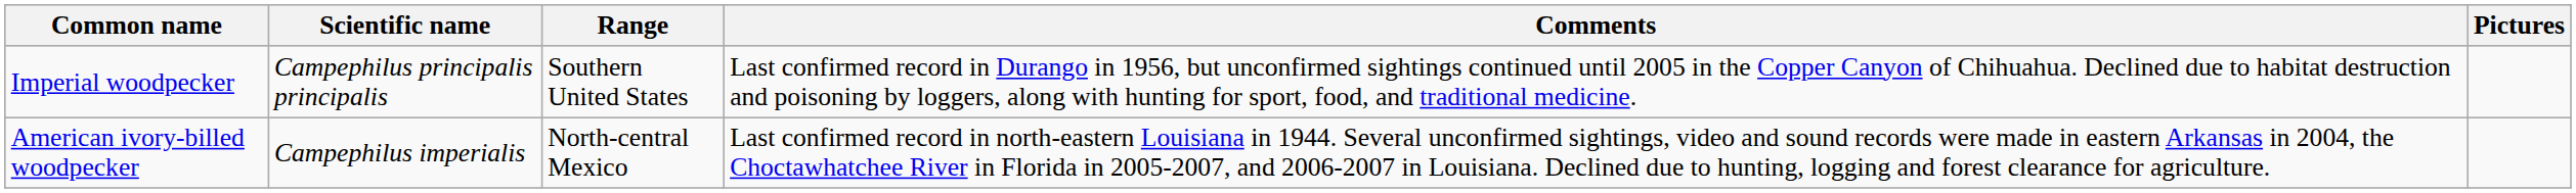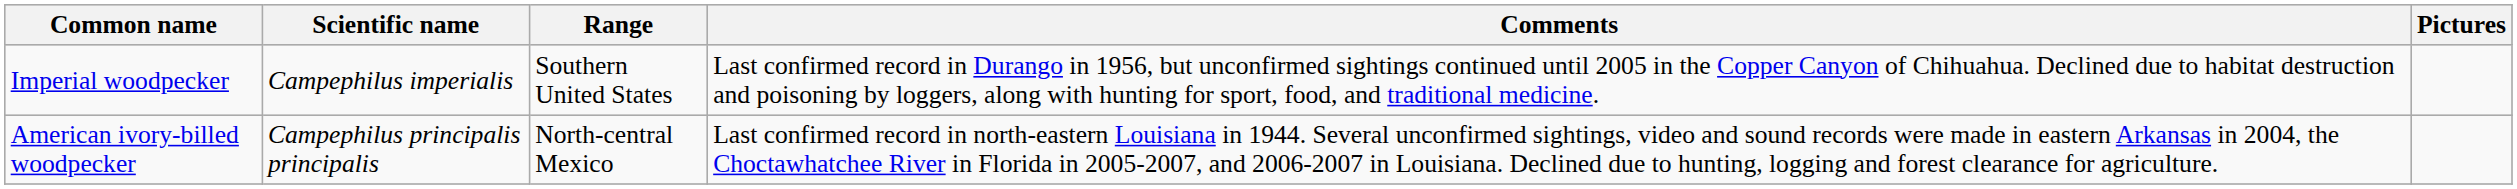 <table class="wikitable sortable">
 <tr>
 <th>Common name</th>
 <th>Scientific name</th>
 <th>Range</th>
 <th class="unsortable">Comments</th>
 <th>Pictures</th>
 </tr>
 <tr>
 <td><a href='#'>Imperial woodpecker</a></td>
-<td><em>Campephilus principalis principalis</em></td>
+<td><em>Campephilus imperialis</em></td>
 <td>Southern United States</td>
 <td>Last confirmed record in <a href='#'>Durango</a> in 1956, but unconfirmed sightings continued until 2005 in the <a href='#'>Copper Canyon</a> of Chihuahua. Declined due to habitat destruction and poisoning by loggers, along with hunting for sport, food, and <a href='#'>traditional medicine</a>.</td>
 <td></td>
 </tr>
 <tr>
 <td><a href='#'>American ivory-billed woodpecker</a></td>
-<td><em>Campephilus imperialis</em></td>
+<td><em>Campephilus principalis principalis</em></td>
 <td>North-central Mexico</td>
 <td>Last confirmed record in north-eastern <a href='#'>Louisiana</a> in 1944. Several unconfirmed sightings, video and sound records were made in eastern <a href='#'>Arkansas</a> in 2004, the <a href='#'>Choctawhatchee River</a> in Florida in 2005-2007, and 2006-2007 in Louisiana. Declined due to hunting, logging and forest clearance for agriculture.</td>
 <td></td>
 </tr>
 </table>
